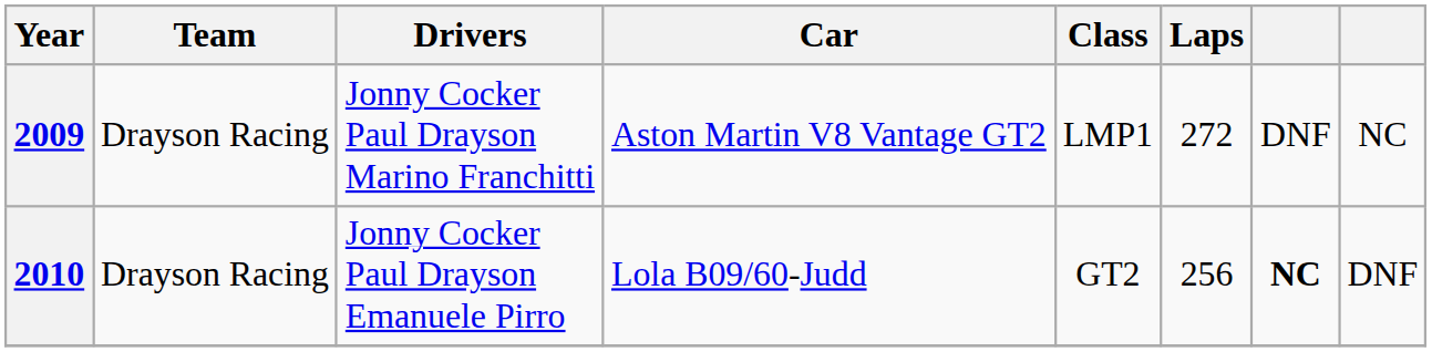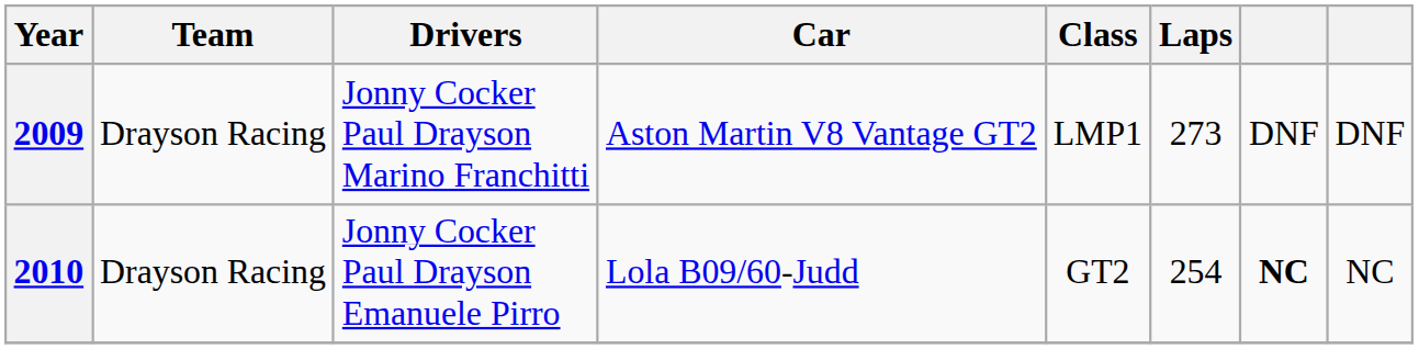 <table class="wikitable" style="font-size:90%">
 <tr>
 <th>Year</th>
 <th>Team</th>
 <th>Drivers</th>
 <th>Car</th>
 <th>Class</th>
 <th>Laps</th>
 <th></th>
 <th></th>
 </tr>
 <tr align="center">
 <th><a href='#'>2009</a></th>
 <td align="left"> Drayson Racing</td>
 <td align="left"> <a href='#'>Jonny Cocker</a><br> <a href='#'>Paul Drayson</a><br> <a href='#'>Marino Franchitti</a></td>
 <td align="left"><a href='#'>Aston Martin V8 Vantage GT2</a></td>
 <td>LMP1</td>
-<td>272</td>
+<td>273</td>
 <td>DNF</td>
-<td>NC</td>
+<td>DNF</td>
 </tr>
 <tr align="center">
 <th><a href='#'>2010</a></th>
 <td align="left"> Drayson Racing</td>
 <td align="left"> <a href='#'>Jonny Cocker</a><br> <a href='#'>Paul Drayson</a><br> <a href='#'>Emanuele Pirro</a></td>
 <td align="left"><a href='#'>Lola B09/60</a>-<a href='#'>Judd</a></td>
 <td>GT2</td>
-<td>256</td>
+<td>254</td>
 <td><strong>NC</strong></td>
-<td>DNF</td>
+<td>NC</td>
 </tr>
 <tr>
 </tr>
 </table>
